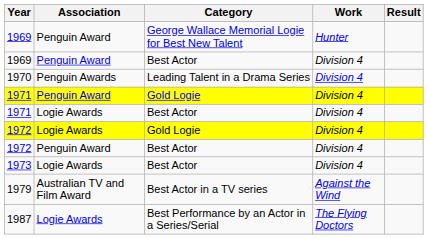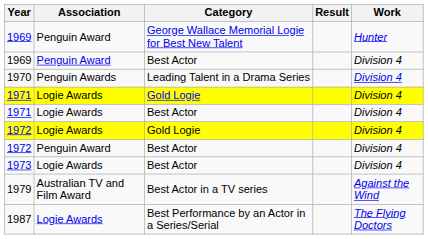 <table class="wikitable sortable">
 <tr>
 <th>Year</th>
 <th>Association</th>
 <th>Category</th>
+<th>Result</th>
 <th>Work</th>
-<th>Result</th>
 </tr>
 <tr>
 <td><a href='#'>1969</a></td>
 <td>Penguin Award</td>
 <td><a href='#'>George Wallace Memorial Logie for Best New Talent</a></td>
+<td></td>
 <td><em><a href='#'>Hunter</a></em></td>
-<td></td>
 </tr>
 <tr>
 <td>1969</td>
 <td><a href='#'>Penguin Award</a></td>
 <td>Best Actor</td>
+<td></td>
 <td><em>Division 4</em></td>
-<td></td>
 </tr>
 <tr>
 <td>1970</td>
 <td>Penguin Awards</td>
 <td>Leading Talent in a Drama Series</td>
+<td></td>
 <td><em><a href='#'>Division 4</a></em></td>
-<td></td>
 </tr>
 <tr bgcolor=yellow>
 <td><a href='#'>1971</a></td>
-<td><a href='#'>Penguin Award</a></td>
+<td>Logie Awards</td>
 <td><a href='#'>Gold Logie</a></td>
+<td></td>
 <td><em>Division 4</em></td>
-<td></td>
 </tr>
 <tr>
 <td><a href='#'>1971</a></td>
 <td>Logie Awards</td>
 <td>Best Actor</td>
+<td></td>
 <td><em>Division 4</em></td>
-<td></td>
 </tr>
 <tr bgcolor=yellow>
 <td><a href='#'>1972</a></td>
 <td>Logie Awards</td>
 <td>Gold Logie</td>
+<td></td>
 <td><em>Division 4</em></td>
-<td></td>
 </tr>
 <tr>
 <td><a href='#'>1972</a></td>
 <td>Penguin Award</td>
 <td>Best Actor</td>
+<td></td>
 <td><em>Division 4</em></td>
-<td></td>
 </tr>
 <tr>
 <td><a href='#'>1973</a></td>
 <td>Logie Awards</td>
 <td>Best Actor</td>
+<td></td>
 <td><em>Division 4</em></td>
-<td></td>
 </tr>
 <tr>
 <td>1979</td>
 <td>Australian TV and Film Award</td>
 <td>Best Actor in a TV series</td>
+<td></td>
 <td><em><a href='#'>Against the Wind</a></em></td>
-<td></td>
 </tr>
 <tr>
 <td>1987</td>
 <td><a href='#'>Logie Awards</a></td>
 <td>Best Performance by an Actor in a Series/Serial</td>
+<td></td>
 <td><em><a href='#'>The Flying Doctors</a></em></td>
-<td></td>
 </tr>
 </table>
